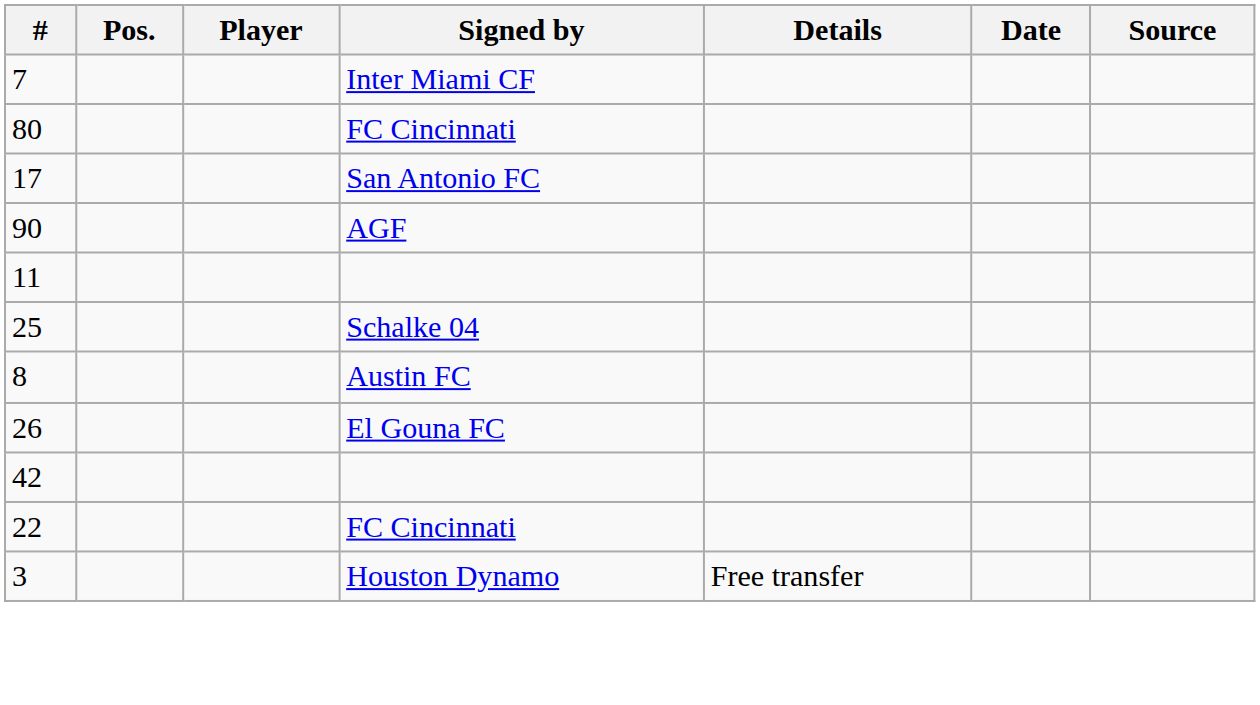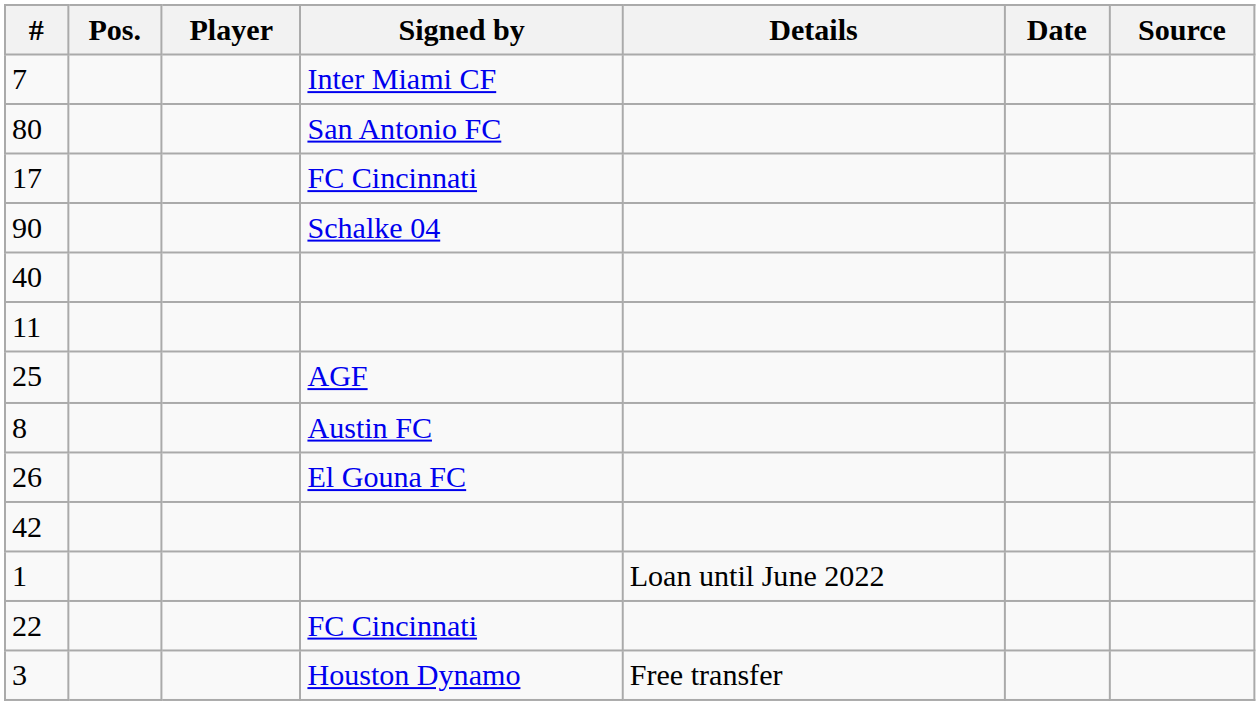 <table class="wikitable sortable" style="width:50%; text-align:center; font-size:95%; text-align:left;">
 <tr>
 <th>#</th>
 <th>Pos.</th>
 <th>Player</th>
 <th>Signed by</th>
 <th>Details</th>
 <th>Date</th>
 <th>Source</th>
 </tr>
 <tr>
 <td>7</td>
 <td></td>
 <td></td>
 <td> <a href='#'>Inter Miami CF</a></td>
 <td></td>
 <td></td>
 <td></td>
 </tr>
 <tr>
 <td>80</td>
 <td></td>
 <td></td>
-<td> <a href='#'>FC Cincinnati</a></td>
+<td> <a href='#'>San Antonio FC</a></td>
 <td></td>
 <td></td>
 <td></td>
 </tr>
 <tr>
 <td>17</td>
 <td></td>
 <td></td>
-<td> <a href='#'>San Antonio FC</a></td>
+<td> <a href='#'>FC Cincinnati</a></td>
 <td></td>
 <td></td>
 <td></td>
 </tr>
 <tr>
 <td>90</td>
 <td></td>
 <td></td>
-<td> <a href='#'>AGF</a></td>
+<td> <a href='#'>Schalke 04</a></td>
+<td></td>
+<td></td>
+<td></td>
+</tr>
+<tr>
+<td>40</td>
+<td></td>
+<td></td>
+<td></td>
 <td></td>
 <td></td>
 <td></td>
 </tr>
 <tr>
 <td>11</td>
 <td></td>
 <td></td>
 <td></td>
 <td></td>
 <td></td>
 <td></td>
 </tr>
 <tr>
 <td>25</td>
 <td></td>
 <td></td>
-<td> <a href='#'>Schalke 04</a></td>
+<td> <a href='#'>AGF</a></td>
 <td></td>
 <td></td>
 <td></td>
 </tr>
 <tr>
 <td>8</td>
 <td></td>
 <td></td>
 <td> <a href='#'>Austin FC</a></td>
 <td></td>
 <td></td>
 <td></td>
 </tr>
 <tr>
 <td>26</td>
 <td></td>
 <td></td>
 <td> <a href='#'>El Gouna FC</a></td>
 <td></td>
 <td></td>
 <td></td>
 </tr>
 <tr>
 <td>42</td>
 <td></td>
 <td></td>
 <td></td>
 <td></td>
 <td></td>
 <td></td>
 </tr>
 <tr>
+<td>1</td>
+<td></td>
+<td></td>
+<td></td>
+<td>Loan until June 2022</td>
+<td></td>
+<td></td>
+</tr>
+<tr>
 <td>22</td>
 <td></td>
 <td></td>
 <td> <a href='#'>FC Cincinnati</a></td>
 <td></td>
 <td></td>
 <td></td>
 </tr>
 <tr>
 <td>3</td>
 <td></td>
 <td></td>
 <td> <a href='#'>Houston Dynamo</a></td>
 <td>Free transfer</td>
 <td></td>
 <td></td>
 </tr>
 </table>
